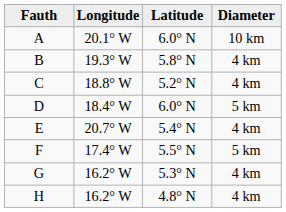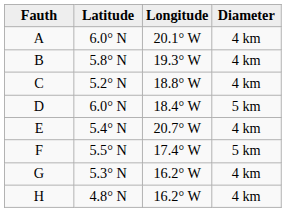 <table class="wikitable">
 <tr>
 <th width="25%" style="background:#eeeeee;">Fauth</th>
+<th width="25%" style="background:#eeeeee;">Latitude</th>
 <th width="25%" style="background:#eeeeee;">Longitude</th>
-<th width="25%" style="background:#eeeeee;">Latitude</th>
 <th width="25%" style="background:#eeeeee;">Diameter</th>
 </tr>
 <tr>
 <td align="center">A</td>
+<td align="center">6.0° N</td>
 <td align="center">20.1° W</td>
-<td align="center">6.0° N</td>
-<td align="center">10 km</td>
+<td align="center">4 km</td>
 </tr>
 <tr>
 <td align="center">B</td>
+<td align="center">5.8° N</td>
 <td align="center">19.3° W</td>
-<td align="center">5.8° N</td>
 <td align="center">4 km</td>
 </tr>
 <tr>
 <td align="center">C</td>
+<td align="center">5.2° N</td>
 <td align="center">18.8° W</td>
-<td align="center">5.2° N</td>
 <td align="center">4 km</td>
 </tr>
 <tr>
 <td align="center">D</td>
+<td align="center">6.0° N</td>
 <td align="center">18.4° W</td>
-<td align="center">6.0° N</td>
 <td align="center">5 km</td>
 </tr>
 <tr>
 <td align="center">E</td>
+<td align="center">5.4° N</td>
 <td align="center">20.7° W</td>
-<td align="center">5.4° N</td>
 <td align="center">4 km</td>
 </tr>
 <tr>
 <td align="center">F</td>
+<td align="center">5.5° N</td>
 <td align="center">17.4° W</td>
-<td align="center">5.5° N</td>
 <td align="center">5 km</td>
 </tr>
 <tr>
 <td align="center">G</td>
+<td align="center">5.3° N</td>
 <td align="center">16.2° W</td>
-<td align="center">5.3° N</td>
 <td align="center">4 km</td>
 </tr>
 <tr>
 <td align="center">H</td>
+<td align="center">4.8° N</td>
 <td align="center">16.2° W</td>
-<td align="center">4.8° N</td>
 <td align="center">4 km</td>
 </tr>
 </table>
